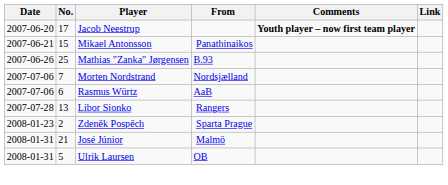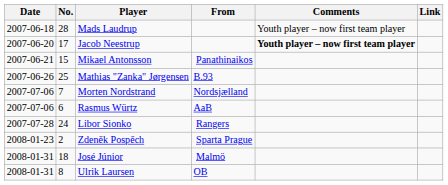 <table class="wikitable" style="text-align: left;">
 <tr>
 <th>Date</th>
 <th>No.</th>
 <th>Player</th>
 <th>From</th>
 <th>Comments</th>
 <th>Link</th>
+</tr>
+<tr>
+<td>2007-06-18</td>
+<td>28</td>
+<td><a href='#'>Mads Laudrup</a></td>
+<td></td>
+<td>Youth player – now first team player</td>
+<td></td>
 </tr>
 <tr>
 <td>2007-06-20</td>
 <td>17</td>
 <td><a href='#'>Jacob Neestrup</a></td>
 <td></td>
 <td><strong>Youth player – now first team player</strong></td>
 <td></td>
 </tr>
 <tr>
 <td>2007-06-21</td>
 <td>15</td>
 <td><a href='#'>Mikael Antonsson</a></td>
 <td> <a href='#'>Panathinaikos</a></td>
 <td></td>
 <td></td>
 </tr>
 <tr>
 <td>2007-06-26</td>
 <td>25</td>
 <td><a href='#'>Mathias "Zanka" Jørgensen</a></td>
 <td><a href='#'>B.93</a></td>
 <td></td>
 <td></td>
 </tr>
 <tr>
 <td>2007-07-06</td>
 <td>7</td>
 <td><a href='#'>Morten Nordstrand</a></td>
 <td><a href='#'>Nordsjælland</a></td>
 <td></td>
 <td></td>
 </tr>
 <tr>
 <td>2007-07-06</td>
 <td>6</td>
 <td><a href='#'>Rasmus Würtz</a></td>
 <td><a href='#'>AaB</a></td>
 <td></td>
 <td></td>
 </tr>
 <tr>
 <td>2007-07-28</td>
-<td>13</td>
+<td>24</td>
 <td><a href='#'>Libor Sionko</a></td>
 <td> <a href='#'>Rangers</a></td>
 <td></td>
 <td></td>
 </tr>
 <tr>
 <td>2008-01-23</td>
 <td>2</td>
 <td><a href='#'>Zdeněk Pospěch</a></td>
 <td> <a href='#'>Sparta Prague</a></td>
 <td></td>
 <td></td>
 </tr>
 <tr>
 <td>2008-01-31</td>
-<td>21</td>
+<td>18</td>
 <td><a href='#'>José Júnior</a></td>
 <td> <a href='#'>Malmö</a></td>
 <td></td>
 <td></td>
 </tr>
 <tr>
 <td>2008-01-31</td>
-<td>5</td>
+<td>8</td>
 <td><a href='#'>Ulrik Laursen</a></td>
 <td><a href='#'>OB</a></td>
 <td></td>
 <td></td>
 </tr>
 </table>
